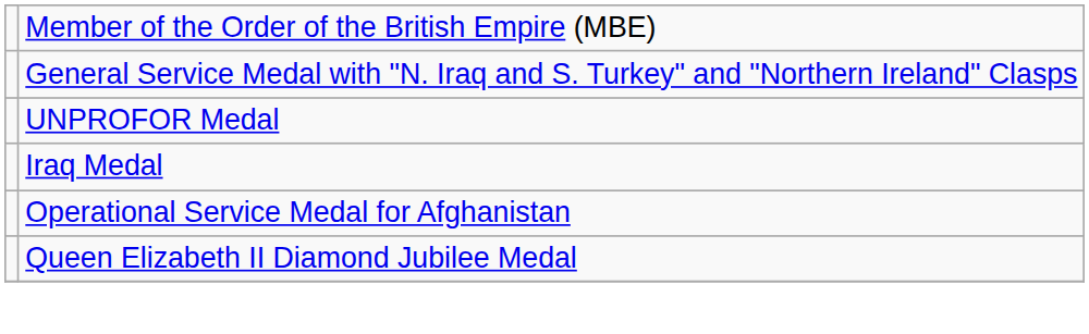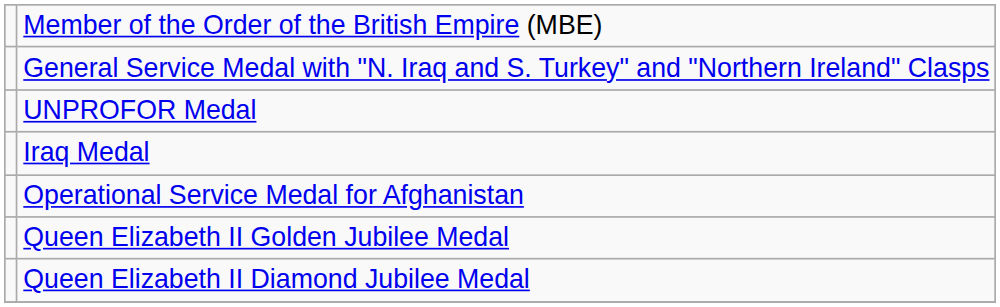 <table class="wikitable">
 <tr>
 <td></td>
 <td><a href='#'>Member of the Order of the British Empire</a> (MBE)</td>
 </tr>
 <tr>
 <td></td>
 <td><a href='#'>General Service Medal with "N. Iraq and S. Turkey" and "Northern Ireland" Clasps</a></td>
 </tr>
 <tr>
 <td></td>
 <td><a href='#'>UNPROFOR Medal</a></td>
 </tr>
 <tr>
 <td></td>
 <td><a href='#'>Iraq Medal</a></td>
 </tr>
 <tr>
 <td></td>
 <td><a href='#'>Operational Service Medal for Afghanistan</a></td>
 </tr>
 <tr>
 <td></td>
+<td><a href='#'>Queen Elizabeth II Golden Jubilee Medal</a></td>
+</tr>
+<tr>
+<td></td>
 <td><a href='#'>Queen Elizabeth II Diamond Jubilee Medal</a></td>
 </tr>
 <tr>
 </tr>
 </table>
